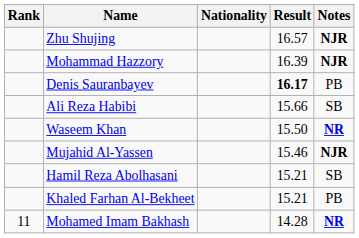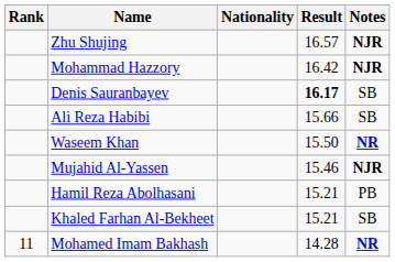 <table class="wikitable sortable" style="text-align:center;font-size:95%">
 <tr>
 <th>Rank</th>
 <th>Name</th>
 <th>Nationality</th>
 <th>Result</th>
 <th>Notes</th>
 </tr>
 <tr>
 <td></td>
 <td style="text-align:left;"><a href='#'>Zhu Shujing</a></td>
 <td style="text-align:left;"></td>
 <td>16.57</td>
 <td><strong>NJR</strong></td>
 </tr>
 <tr>
 <td></td>
 <td style="text-align:left;"><a href='#'>Mohammad Hazzory</a></td>
 <td style="text-align:left;"></td>
-<td>16.39</td>
+<td>16.42</td>
 <td><strong>NJR</strong></td>
 </tr>
 <tr>
 <td></td>
 <td style="text-align:left;"><a href='#'>Denis Sauranbayev</a></td>
 <td style="text-align:left;"></td>
 <td><strong>16.17</strong></td>
-<td>PB</td>
+<td>SB</td>
 </tr>
 <tr>
 <td></td>
 <td style="text-align:left;"><a href='#'>Ali Reza Habibi</a></td>
 <td style="text-align:left;"></td>
 <td>15.66</td>
 <td>SB</td>
 </tr>
 <tr>
 <td></td>
 <td style="text-align:left;"><a href='#'>Waseem Khan</a></td>
 <td style="text-align:left;"></td>
 <td>15.50</td>
 <td><strong><a href='#'>NR</a></strong></td>
 </tr>
 <tr>
 <td></td>
 <td style="text-align:left;"><a href='#'>Mujahid Al-Yassen</a></td>
 <td style="text-align:left;"></td>
 <td>15.46</td>
 <td><strong>NJR</strong></td>
 </tr>
 <tr>
 <td></td>
 <td style="text-align:left;"><a href='#'>Hamil Reza Abolhasani</a></td>
 <td style="text-align:left;"></td>
 <td>15.21</td>
-<td>SB</td>
+<td>PB</td>
 </tr>
 <tr>
 <td></td>
 <td style="text-align:left;"><a href='#'>Khaled Farhan Al-Bekheet</a></td>
 <td style="text-align:left;"></td>
 <td>15.21</td>
-<td>PB</td>
+<td>SB</td>
 </tr>
 <tr>
 <td>11</td>
 <td style="text-align:left;"><a href='#'>Mohamed Imam Bakhash</a></td>
 <td style="text-align:left;"></td>
 <td>14.28</td>
 <td><strong><a href='#'>NR</a></strong></td>
 </tr>
 </table>
